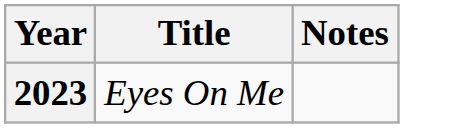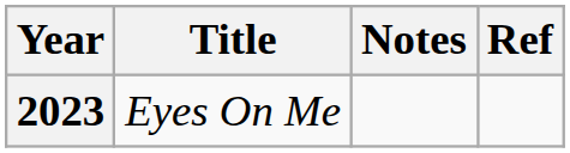 <table class="wikitable sortable">
 <tr>
 <th>Year</th>
 <th>Title</th>
 <th>Notes</th>
+<th>Ref</th>
 </tr>
 <tr>
 <th>2023</th>
 <td><em>Eyes On Me</em></td>
 <td></td>
+<td></td>
 </tr>
 </table>
